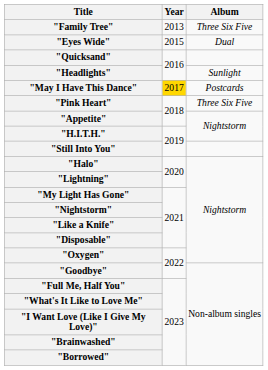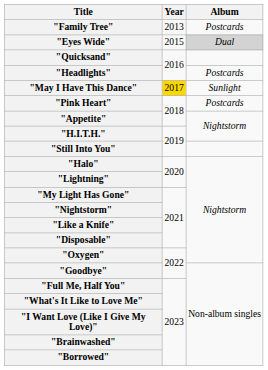 <table class="wikitable plainrowheaders" style="text-align:center">
 <tr>
 <th scope="col" style="width:16em;">Title</th>
 <th scope="col">Year</th>
 <th scope="col">Album</th>
 </tr>
 <tr>
 <th scope="row">"Family Tree"</th>
 <td>2013</td>
-<td><em>Three Six Five</em></td>
+<td><em>Postcards</em></td>
 </tr>
 <tr>
 <th scope="row">"Eyes Wide"</th>
 <td>2015</td>
-<td><em>Dual</em></td>
+<td style="background: lightgrey;"><em>Dual</em></td>
 </tr>
 <tr>
 <th scope="row">"Quicksand"</th>
 <td rowspan="2">2016</td>
 <td></td>
 </tr>
 <tr>
 <th scope="row">"Headlights"</th>
-<td><em>Sunlight</em></td>
+<td><em>Postcards</em></td>
 </tr>
 <tr>
 <th scope="row">"May I Have This Dance"</th>
 <td style="background: gold;">2017</td>
-<td><em>Postcards</em></td>
+<td><em>Sunlight</em></td>
 </tr>
 <tr>
 <th scope="row">"Pink Heart"</th>
 <td rowspan="2">2018</td>
-<td><em>Three Six Five</em></td>
+<td><em>Postcards</em></td>
 </tr>
 <tr>
 <th scope="row">"Appetite"</th>
 <td rowspan="2"><em>Nightstorm</em></td>
 </tr>
 <tr>
 <th scope="row">"H.I.T.H."</th>
 <td rowspan="2">2019</td>
 </tr>
 <tr>
 <th scope="row">"Still Into You"</th>
 <td></td>
 </tr>
 <tr>
 <th scope="row">"Halo"</th>
 <td rowspan="2">2020</td>
 <td rowspan="7"><em>Nightstorm</em></td>
 </tr>
 <tr>
 <th scope="row">"Lightning"</th>
 </tr>
 <tr>
 <th scope="row">"My Light Has Gone"</th>
 <td rowspan="4">2021</td>
 </tr>
 <tr>
 <th scope="row">"Nightstorm"</th>
 </tr>
 <tr>
 <th scope="row">"Like a Knife"</th>
 </tr>
 <tr>
 <th scope="row">"Disposable"</th>
 </tr>
 <tr>
 <th scope="row">"Oxygen"</th>
 <td rowspan="2">2022</td>
 </tr>
 <tr>
 <th scope="row">"Goodbye"</th>
 <td rowspan="6">Non-album singles</td>
 </tr>
 <tr>
 <th scope="row">"Full Me, Half You"</th>
 <td rowspan="5">2023</td>
 </tr>
 <tr>
 <th scope="row">"What's It Like to Love Me"</th>
 </tr>
 <tr>
 <th scope="row">"I Want Love (Like I Give My Love)"</th>
 </tr>
 <tr>
 <th scope="row">"Brainwashed"</th>
 </tr>
 <tr>
 <th scope="row">"Borrowed"</th>
 </tr>
 </table>
